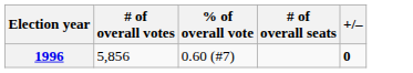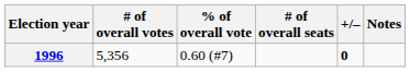 <table class=wikitable>
 <tr>
 <th>Election year</th>
 <th># of<br>overall votes</th>
 <th>% of<br>overall vote</th>
 <th># of<br>overall seats</th>
 <th>+/–</th>
+<th>Notes</th>
 </tr>
 <tr>
 <th><a href='#'>1996</a></th>
-<td>5,856</td>
+<td>5,356</td>
 <td>0.60 (#7)</td>
 <td></td>
 <td><strong> 0</strong></td>
+<td></td>
 </tr>
 </table>
